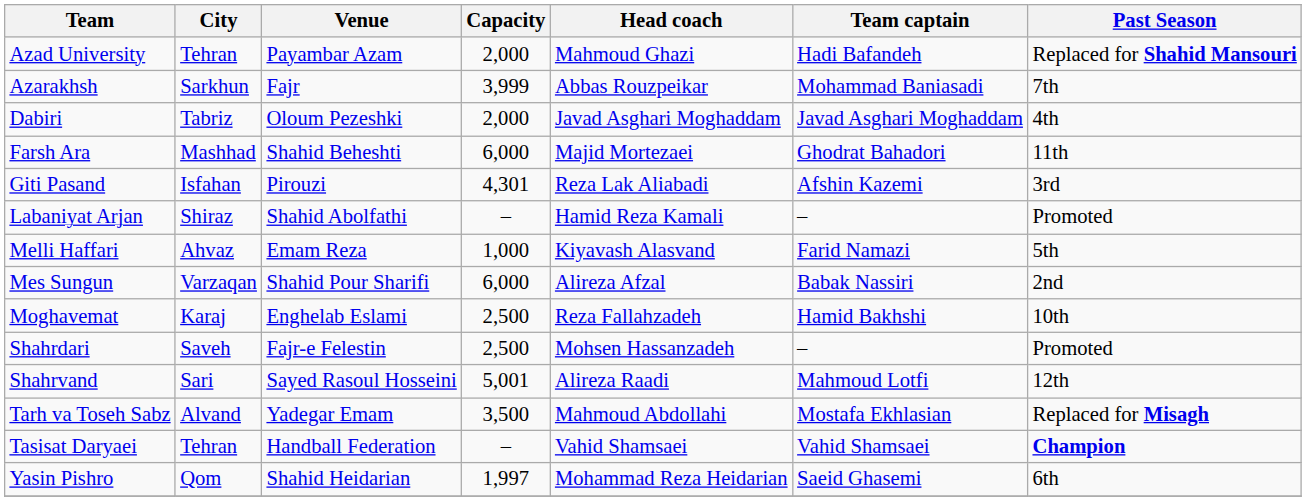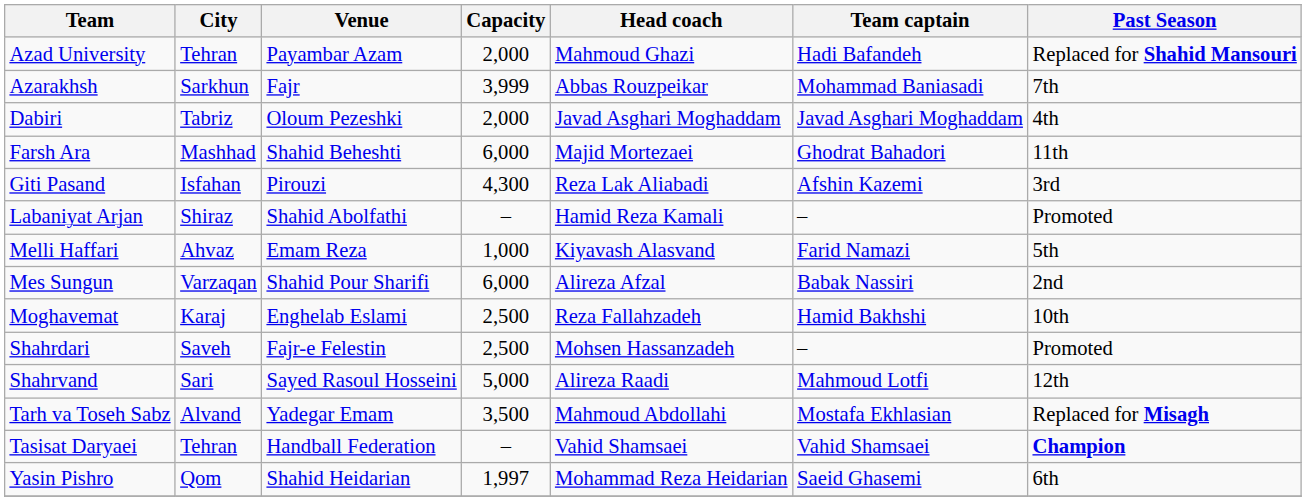 <table class="wikitable sortable">
 <tr>
 <th>Team</th>
 <th>City</th>
 <th>Venue</th>
 <th>Capacity</th>
 <th>Head coach</th>
 <th>Team captain</th>
 <th><a href='#'>Past Season</a></th>
 </tr>
 <tr>
 <td><a href='#'>Azad University</a></td>
 <td><a href='#'>Tehran</a></td>
 <td><a href='#'>Payambar Azam</a></td>
 <td align="center">2,000</td>
 <td> <a href='#'>Mahmoud Ghazi</a></td>
 <td> <a href='#'>Hadi Bafandeh</a></td>
 <td>Replaced for <strong><a href='#'>Shahid Mansouri</a></strong></td>
 </tr>
 <tr>
 <td><a href='#'>Azarakhsh</a></td>
 <td><a href='#'>Sarkhun</a></td>
 <td><a href='#'>Fajr</a></td>
 <td align="center">3,999</td>
 <td> <a href='#'>Abbas Rouzpeikar</a></td>
 <td> <a href='#'>Mohammad Baniasadi</a></td>
 <td>7th</td>
 </tr>
 <tr>
 <td><a href='#'>Dabiri</a></td>
 <td><a href='#'>Tabriz</a></td>
 <td><a href='#'>Oloum Pezeshki</a></td>
 <td align="center">2,000</td>
 <td> <a href='#'>Javad Asghari Moghaddam</a></td>
 <td> <a href='#'>Javad Asghari Moghaddam</a></td>
 <td>4th</td>
 </tr>
 <tr>
 <td><a href='#'>Farsh Ara</a></td>
 <td><a href='#'>Mashhad</a></td>
 <td><a href='#'>Shahid Beheshti</a></td>
 <td align="center">6,000</td>
 <td> <a href='#'>Majid Mortezaei</a></td>
 <td> <a href='#'>Ghodrat Bahadori</a></td>
 <td>11th</td>
 </tr>
 <tr>
 <td><a href='#'>Giti Pasand</a></td>
 <td><a href='#'>Isfahan</a></td>
 <td><a href='#'>Pirouzi</a></td>
-<td align="center">4,301</td>
+<td align="center">4,300</td>
 <td> <a href='#'>Reza Lak Aliabadi</a></td>
 <td> <a href='#'>Afshin Kazemi</a></td>
 <td>3rd</td>
 </tr>
 <tr>
 <td><a href='#'>Labaniyat Arjan</a></td>
 <td><a href='#'>Shiraz</a></td>
 <td><a href='#'>Shahid Abolfathi</a></td>
 <td align="center">–</td>
 <td> <a href='#'>Hamid Reza Kamali</a></td>
 <td>–</td>
 <td>Promoted</td>
 </tr>
 <tr>
 <td><a href='#'>Melli Haffari</a></td>
 <td><a href='#'>Ahvaz</a></td>
 <td><a href='#'>Emam Reza</a></td>
 <td align="center">1,000</td>
 <td> <a href='#'>Kiyavash Alasvand</a></td>
 <td> <a href='#'>Farid Namazi</a></td>
 <td>5th</td>
 </tr>
 <tr>
 <td><a href='#'>Mes Sungun</a></td>
 <td><a href='#'>Varzaqan</a></td>
 <td><a href='#'>Shahid Pour Sharifi</a></td>
 <td align="center">6,000</td>
 <td> <a href='#'>Alireza Afzal</a></td>
 <td> <a href='#'>Babak Nassiri</a></td>
 <td>2nd</td>
 </tr>
 <tr>
 <td><a href='#'>Moghavemat</a></td>
 <td><a href='#'>Karaj</a></td>
 <td><a href='#'>Enghelab Eslami</a></td>
 <td align="center">2,500</td>
 <td> <a href='#'>Reza Fallahzadeh</a></td>
 <td> <a href='#'>Hamid Bakhshi</a></td>
 <td>10th</td>
 </tr>
 <tr>
 <td><a href='#'>Shahrdari</a></td>
 <td><a href='#'>Saveh</a></td>
 <td><a href='#'>Fajr-e Felestin</a></td>
 <td align="center">2,500</td>
 <td> <a href='#'>Mohsen Hassanzadeh</a></td>
 <td>–</td>
 <td>Promoted</td>
 </tr>
 <tr>
 <td><a href='#'>Shahrvand</a></td>
 <td><a href='#'>Sari</a></td>
 <td><a href='#'>Sayed Rasoul Hosseini</a></td>
-<td align="center">5,001</td>
+<td align="center">5,000</td>
 <td> <a href='#'>Alireza Raadi</a></td>
 <td> <a href='#'>Mahmoud Lotfi</a></td>
 <td>12th</td>
 </tr>
 <tr>
 <td><a href='#'>Tarh va Toseh Sabz</a></td>
 <td><a href='#'>Alvand</a></td>
 <td><a href='#'>Yadegar Emam</a></td>
 <td align="center">3,500</td>
 <td> <a href='#'>Mahmoud Abdollahi</a></td>
 <td> <a href='#'>Mostafa Ekhlasian</a></td>
 <td>Replaced for <strong><a href='#'>Misagh</a></strong></td>
 </tr>
 <tr>
 <td><a href='#'>Tasisat Daryaei</a></td>
 <td><a href='#'>Tehran</a></td>
 <td><a href='#'>Handball Federation</a></td>
 <td align="center">–</td>
 <td> <a href='#'>Vahid Shamsaei</a></td>
 <td> <a href='#'>Vahid Shamsaei</a></td>
 <td><strong><a href='#'>Champion</a></strong></td>
 </tr>
 <tr>
 <td><a href='#'>Yasin Pishro</a></td>
 <td><a href='#'>Qom</a></td>
 <td><a href='#'>Shahid Heidarian</a></td>
 <td align="center">1,997</td>
 <td> <a href='#'>Mohammad Reza Heidarian</a></td>
 <td> <a href='#'>Saeid Ghasemi</a></td>
 <td>6th</td>
 </tr>
 <tr>
 </tr>
 </table>
